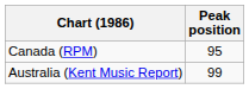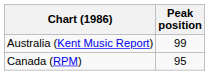 <table class="wikitable">
 <tr>
 <th>Chart (1986)</th>
 <th>Peak<br>position</th>
 </tr>
 <tr>
+<td>Australia (<a href='#'>Kent Music Report</a>)</td>
+<td style="text-align:center;">99</td>
+</tr>
+<tr>
 <td>Canada (<a href='#'>RPM</a>)</td>
 <td style="text-align:center;">95</td>
 </tr>
-<tr>
-<td>Australia (<a href='#'>Kent Music Report</a>)</td>
-<td style="text-align:center;">99</td>
-</tr>
 </table>
